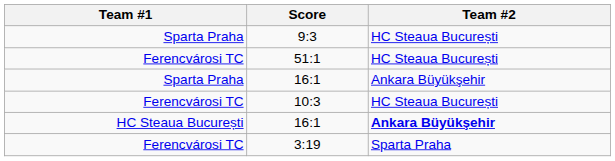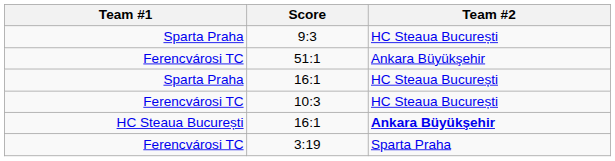 <table class="wikitable" style="text-align: center;">
 <tr>
 <th width=22%>Team #1</th>
 <th width=11%>Score</th>
 <th width=22%>Team #2</th>
 </tr>
 <tr>
 <td style="text-align: right;"><a href='#'>Sparta Praha</a> </td>
 <td>9:3</td>
 <td style="text-align: left;"> <a href='#'>HC Steaua București</a></td>
 </tr>
 <tr>
 <td style="text-align: right;"><a href='#'>Ferencvárosi TC</a> </td>
 <td>51:1</td>
-<td style="text-align: left;"> <a href='#'>HC Steaua București</a></td>
+<td style="text-align: left;"> <a href='#'>Ankara Büyükşehir</a></td>
 </tr>
 <tr>
 <td style="text-align: right;"><a href='#'>Sparta Praha</a> </td>
 <td>16:1</td>
-<td style="text-align: left;"> <a href='#'>Ankara Büyükşehir</a></td>
+<td style="text-align: left;"> <a href='#'>HC Steaua București</a></td>
 </tr>
 <tr>
 <td style="text-align: right;"><a href='#'>Ferencvárosi TC</a> </td>
 <td>10:3</td>
 <td style="text-align: left;"> <a href='#'>HC Steaua București</a></td>
 </tr>
 <tr>
 <td style="text-align: right;"><a href='#'>HC Steaua București</a> </td>
 <td>16:1</td>
 <td style="text-align: left;"><strong> <a href='#'>Ankara Büyükşehir</a></strong></td>
 </tr>
 <tr>
 <td style="text-align: right;"><a href='#'>Ferencvárosi TC</a> </td>
 <td>3:19</td>
 <td style="text-align: left;"> <a href='#'>Sparta Praha</a></td>
 </tr>
 </table>
